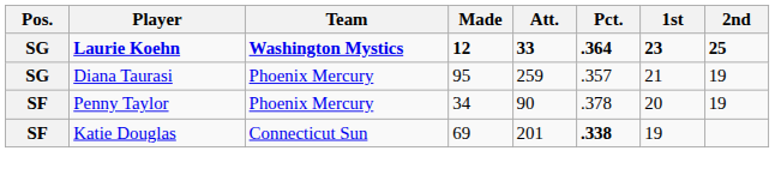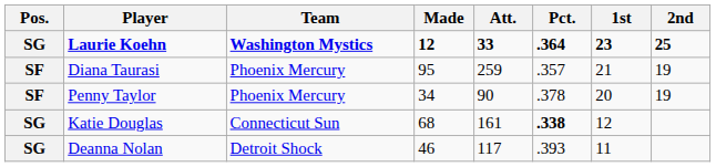 <table class="wikitable">
 <tr>
 <th width=50>Pos.</th>
 <th width=150>Player</th>
 <th width=175>Team</th>
 <th width=50>Made</th>
 <th width=50>Att.</th>
 <th width=50>Pct.</th>
 <th width=50>1st</th>
 <th width=50>2nd</th>
 </tr>
 <tr>
 <th>SG</th>
 <td> <strong><a href='#'>Laurie Koehn</a></strong></td>
 <td><strong><a href='#'>Washington Mystics</a></strong></td>
 <td><strong>12</strong></td>
 <td><strong>33</strong></td>
 <td><strong>.364</strong></td>
 <td><strong>23</strong></td>
 <td><strong>25</strong></td>
 </tr>
 <tr>
-<th>SG</th>
+<th>SF</th>
 <td> <a href='#'>Diana Taurasi</a></td>
 <td><a href='#'>Phoenix Mercury</a></td>
 <td>95</td>
 <td>259</td>
 <td>.357</td>
 <td>21</td>
 <td>19</td>
 </tr>
 <tr>
 <th>SF</th>
 <td> <a href='#'>Penny Taylor</a></td>
 <td><a href='#'>Phoenix Mercury</a></td>
 <td>34</td>
 <td>90</td>
 <td>.378</td>
 <td>20</td>
 <td>19</td>
 </tr>
 <tr>
-<th>SF</th>
+<th>SG</th>
 <td> <a href='#'>Katie Douglas</a></td>
 <td><a href='#'>Connecticut Sun</a></td>
-<td>69</td>
-<td>201</td>
+<td>68</td>
+<td>161</td>
 <td><strong>.338</strong></td>
-<td>19</td>
+<td>12</td>
+<td></td>
+</tr>
+<tr>
+<th>SG</th>
+<td> <a href='#'>Deanna Nolan</a></td>
+<td><a href='#'>Detroit Shock</a></td>
+<td>46</td>
+<td>117</td>
+<td>.393</td>
+<td>11</td>
 <td></td>
 </tr>
 </table>
